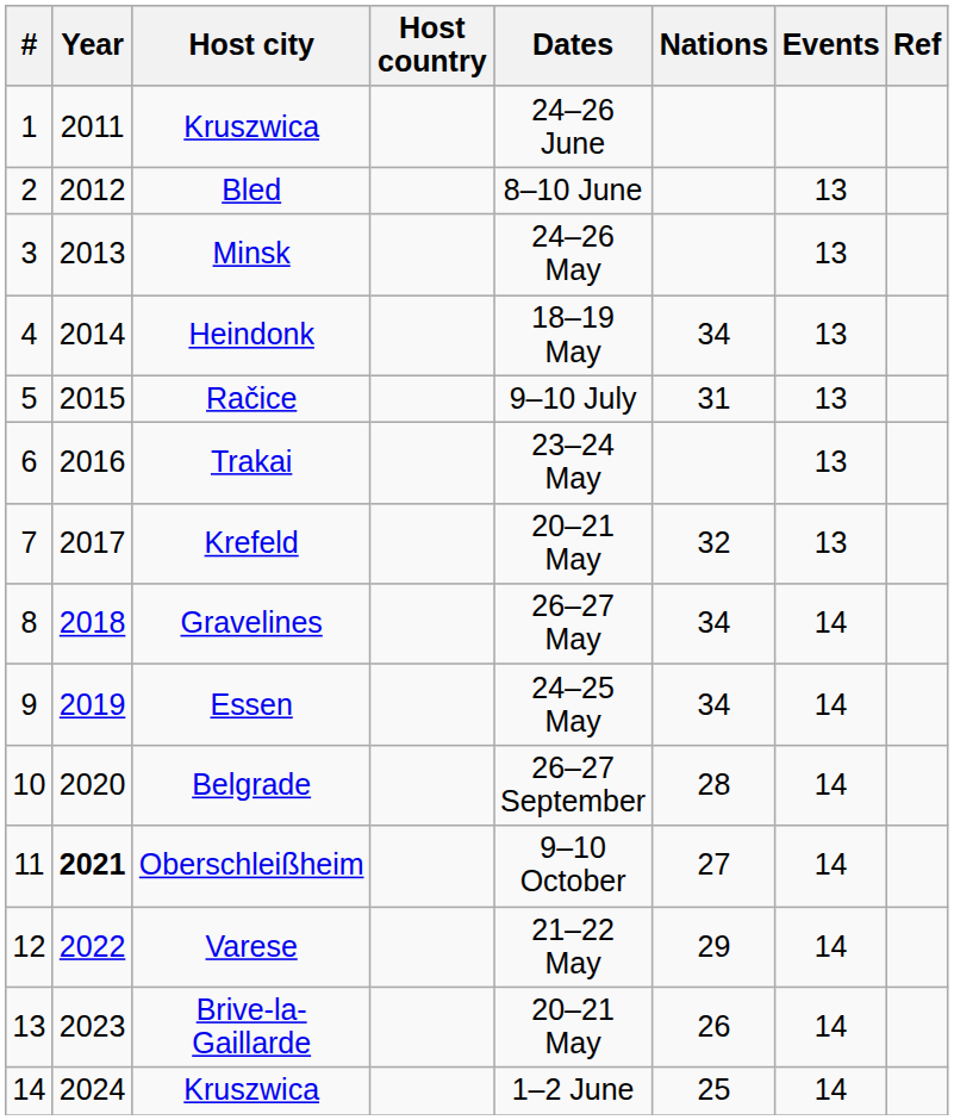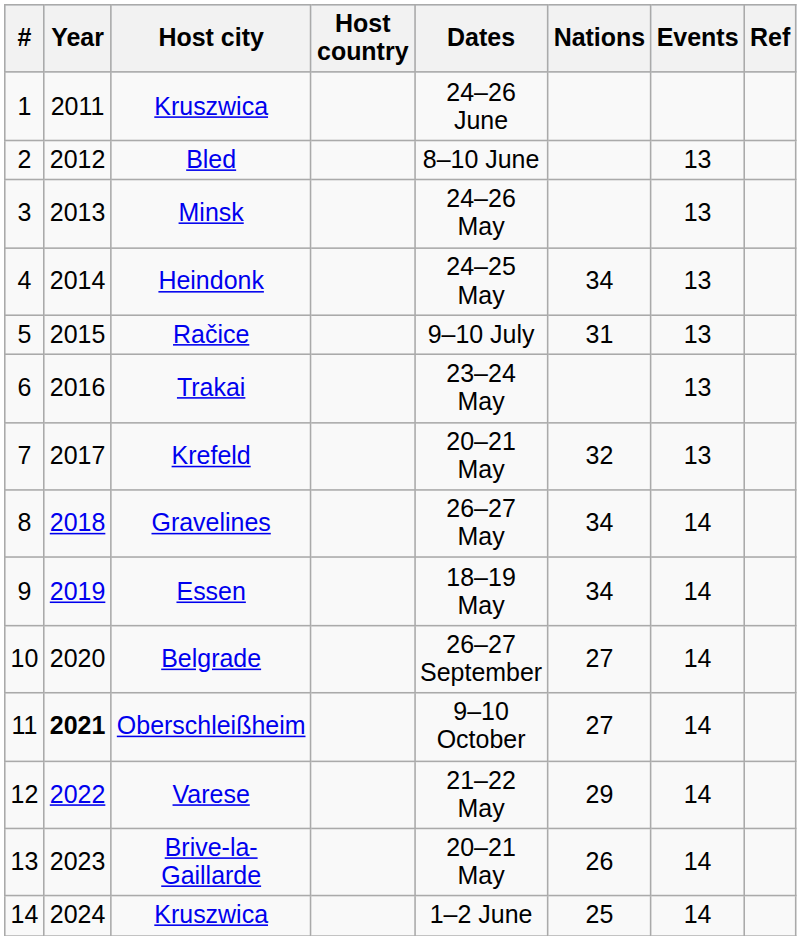 <table class="wikitable" style="font-size:100%; text-align:center; width:70%;">
 <tr bgcolor=#CCDDEE>
 <th>#</th>
 <th>Year</th>
 <th>Host city</th>
 <th>Host country</th>
 <th>Dates</th>
 <th>Nations</th>
 <th>Events</th>
 <th>Ref</th>
 </tr>
 <tr>
 <td>1</td>
 <td>2011</td>
 <td><a href='#'>Kruszwica</a></td>
 <td></td>
 <td>24–26 June</td>
 <td></td>
 <td></td>
 <td></td>
 </tr>
 <tr>
 <td>2</td>
 <td>2012</td>
 <td><a href='#'>Bled</a></td>
 <td></td>
 <td>8–10 June</td>
 <td></td>
 <td>13</td>
 <td></td>
 </tr>
 <tr>
 <td>3</td>
 <td>2013</td>
 <td><a href='#'>Minsk</a></td>
 <td></td>
 <td>24–26 May</td>
 <td></td>
 <td>13</td>
 <td></td>
 </tr>
 <tr>
 <td>4</td>
 <td>2014</td>
 <td><a href='#'>Heindonk</a></td>
 <td></td>
-<td>18–19 May</td>
+<td>24–25 May</td>
 <td>34</td>
 <td>13</td>
 <td></td>
 </tr>
 <tr>
 <td>5</td>
 <td>2015</td>
 <td><a href='#'>Račice</a></td>
 <td></td>
 <td>9–10 July</td>
 <td>31</td>
 <td>13</td>
 <td></td>
 </tr>
 <tr>
 <td>6</td>
 <td>2016</td>
 <td><a href='#'>Trakai</a></td>
 <td></td>
 <td>23–24 May</td>
 <td></td>
 <td>13</td>
 <td></td>
 </tr>
 <tr>
 <td>7</td>
 <td>2017</td>
 <td><a href='#'>Krefeld</a></td>
 <td></td>
 <td>20–21 May</td>
 <td>32</td>
 <td>13</td>
 <td></td>
 </tr>
 <tr>
 <td>8</td>
 <td><a href='#'>2018</a></td>
 <td><a href='#'>Gravelines</a></td>
 <td></td>
 <td>26–27 May</td>
 <td>34</td>
 <td>14</td>
 <td></td>
 </tr>
 <tr>
 <td>9</td>
 <td><a href='#'>2019</a></td>
 <td><a href='#'>Essen</a></td>
 <td></td>
-<td>24–25 May</td>
+<td>18–19 May</td>
 <td>34</td>
 <td>14</td>
 <td></td>
 </tr>
 <tr>
 <td>10</td>
 <td>2020</td>
 <td><a href='#'>Belgrade</a></td>
 <td></td>
 <td>26–27 September</td>
-<td>28</td>
+<td>27</td>
 <td>14</td>
 <td></td>
 </tr>
 <tr>
 <td>11</td>
 <td><strong>2021</strong></td>
 <td><a href='#'>Oberschleißheim</a></td>
 <td></td>
 <td>9–10 October</td>
 <td>27</td>
 <td>14</td>
 <td></td>
 </tr>
 <tr>
 <td>12</td>
 <td><a href='#'>2022</a></td>
 <td><a href='#'>Varese</a></td>
 <td></td>
 <td>21–22 May</td>
 <td>29</td>
 <td>14</td>
 <td></td>
 </tr>
 <tr>
 <td>13</td>
 <td>2023</td>
 <td><a href='#'>Brive-la-Gaillarde</a></td>
 <td></td>
 <td>20–21 May</td>
 <td>26</td>
 <td>14</td>
 <td></td>
 </tr>
 <tr>
 <td>14</td>
 <td>2024</td>
 <td><a href='#'>Kruszwica</a></td>
 <td></td>
 <td>1–2 June</td>
 <td>25</td>
 <td>14</td>
 <td></td>
 </tr>
 </table>
